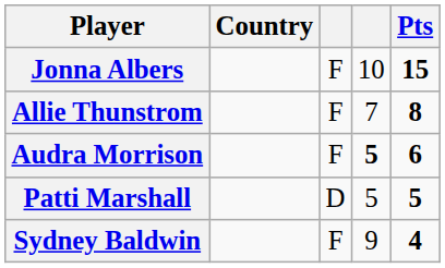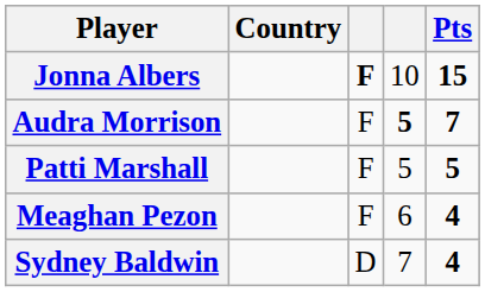 <table class= "wikitable" style="text-align: center;">
 <tr>
 <th scope="col">Player</th>
 <th scope="col">Country</th>
 <th scope="col"></th>
 <th scope="col"></th>
 <th scope="col"><a href='#'>Pts</a></th>
 </tr>
 <tr>
 <th scope="row" align="left"><a href='#'>Jonna Albers</a></th>
 <td></td>
-<td>F</td>
+<td><strong>F</strong></td>
 <td>10</td>
 <td><strong>15</strong></td>
-</tr>
-<tr>
-<th scope="row" align="left"><a href='#'>Allie Thunstrom</a></th>
-<td></td>
-<td>F</td>
-<td>7</td>
-<td><strong>8</strong></td>
 </tr>
 <tr>
 <th scope="row" align="left"><a href='#'>Audra Morrison</a></th>
 <td></td>
 <td>F</td>
 <td><strong>5</strong></td>
-<td><strong>6</strong></td>
+<td><strong>7</strong></td>
 </tr>
 <tr>
 <th scope="row" align="left"><a href='#'>Patti Marshall</a></th>
 <td></td>
-<td>D</td>
+<td>F</td>
 <td>5</td>
 <td><strong>5</strong></td>
 </tr>
 <tr>
+<th scope="row" align="left"><a href='#'>Meaghan Pezon</a></th>
+<td></td>
+<td>F</td>
+<td>6</td>
+<td><strong>4</strong></td>
+</tr>
+<tr>
 <th scope="row" align="left"><a href='#'>Sydney Baldwin</a></th>
 <td></td>
-<td>F</td>
-<td>9</td>
+<td>D</td>
+<td>7</td>
 <td><strong>4</strong></td>
 </tr>
 </table>
